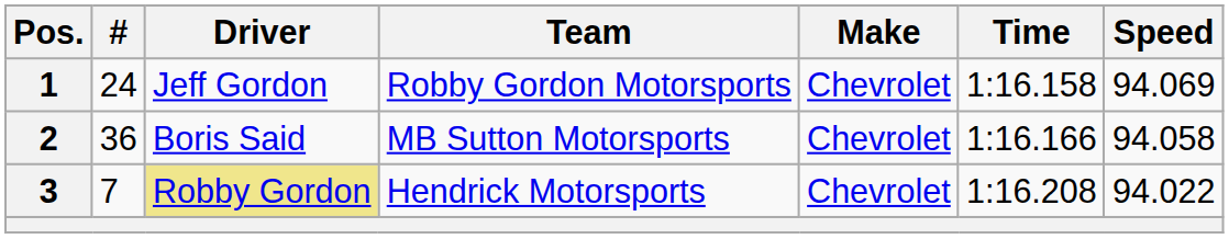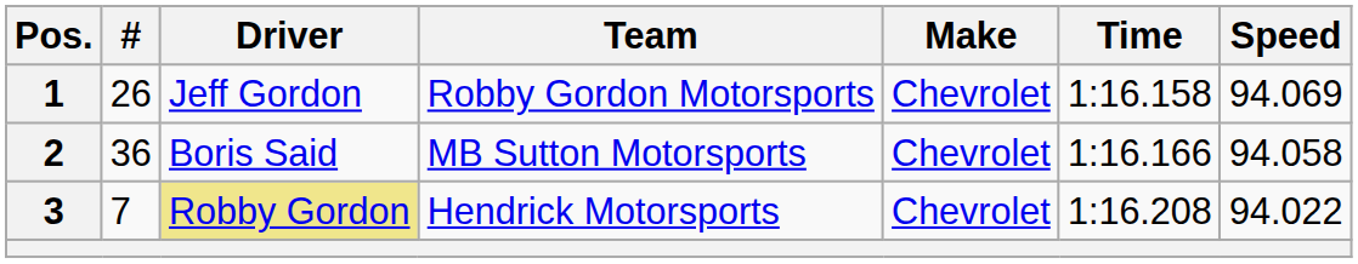 <table class="wikitable" style="font-size:95%">
 <tr>
 <th>Pos.</th>
 <th>#</th>
 <th>Driver</th>
 <th>Team</th>
 <th>Make</th>
 <th>Time</th>
 <th>Speed</th>
 </tr>
 <tr>
 <th>1</th>
-<td>24</td>
+<td>26</td>
 <td><a href='#'>Jeff Gordon</a></td>
 <td><a href='#'>Robby Gordon Motorsports</a></td>
 <td><a href='#'>Chevrolet</a></td>
 <td>1:16.158</td>
 <td>94.069</td>
 </tr>
 <tr>
 <th>2</th>
 <td>36</td>
 <td><a href='#'>Boris Said</a></td>
 <td><a href='#'>MB Sutton Motorsports</a></td>
 <td><a href='#'>Chevrolet</a></td>
 <td>1:16.166</td>
 <td>94.058</td>
 </tr>
 <tr>
 <th>3</th>
 <td>7</td>
 <td style="background: khaki;"><a href='#'>Robby Gordon</a></td>
 <td><a href='#'>Hendrick Motorsports</a></td>
 <td><a href='#'>Chevrolet</a></td>
 <td>1:16.208</td>
 <td>94.022</td>
 </tr>
 <tr>
 <th colspan="7"></th>
 </tr>
 </table>
